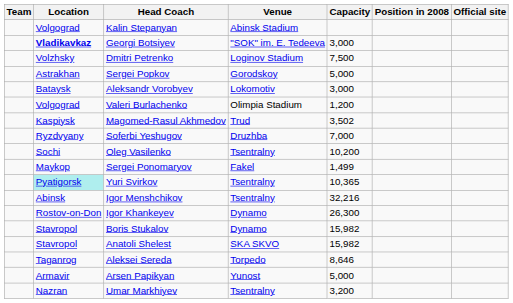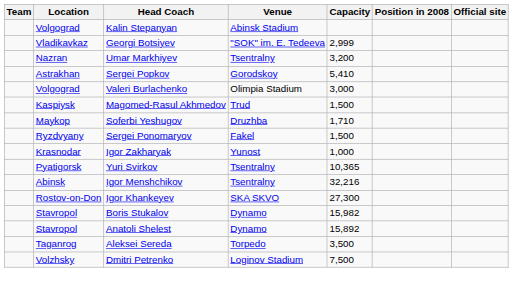 <table class="wikitable sortable" style="clear: both;">
 <tr>
 <th>Team</th>
 <th>Location</th>
 <th>Head Coach</th>
 <th>Venue</th>
 <th>Capacity</th>
 <th>Position in 2008</th>
 <th>Official site</th>
 </tr>
 <tr>
 <td></td>
 <td><a href='#'>Volgograd</a></td>
 <td> <a href='#'>Kalin Stepanyan</a></td>
 <td><a href='#'>Abinsk Stadium</a></td>
 <td></td>
 <td></td>
 <td></td>
 </tr>
 <tr>
 <td></td>
-<td><strong><a href='#'>Vladikavkaz</a></strong></td>
+<td><a href='#'>Vladikavkaz</a></td>
 <td> <a href='#'>Georgi Botsiyev</a></td>
 <td><a href='#'>"SOK" im. E. Tedeeva</a></td>
-<td>3,000</td>
+<td>2,999</td>
 <td></td>
 <td></td>
 </tr>
 <tr>
 <td></td>
-<td><a href='#'>Volzhsky</a></td>
-<td> <a href='#'>Dmitri Petrenko</a></td>
-<td><a href='#'>Loginov Stadium</a></td>
-<td>7,500</td>
+<td><a href='#'>Nazran</a></td>
+<td> <a href='#'>Umar Markhiyev</a></td>
+<td><a href='#'>Tsentralny</a></td>
+<td>3,200</td>
 <td></td>
 <td></td>
 </tr>
 <tr>
 <td></td>
 <td><a href='#'>Astrakhan</a></td>
 <td> <a href='#'>Sergei Popkov</a></td>
 <td><a href='#'>Gorodskoy</a></td>
-<td>5,000</td>
-<td></td>
-<td></td>
-</tr>
-<tr>
-<td></td>
-<td><a href='#'>Bataysk</a></td>
-<td> <a href='#'>Aleksandr Vorobyev</a></td>
-<td><a href='#'>Lokomotiv</a></td>
-<td>3,000</td>
+<td>5,410</td>
 <td></td>
 <td></td>
 </tr>
 <tr>
 <td></td>
 <td><a href='#'>Volgograd</a></td>
 <td> <a href='#'>Valeri Burlachenko</a></td>
 <td>Olimpia Stadium</td>
-<td>1,200</td>
+<td>3,000</td>
 <td></td>
 <td></td>
 </tr>
 <tr>
 <td></td>
 <td><a href='#'>Kaspiysk</a></td>
 <td> <a href='#'>Magomed-Rasul Akhmedov</a></td>
 <td><a href='#'>Trud</a></td>
-<td>3,502</td>
+<td>1,500</td>
+<td></td>
+<td></td>
+</tr>
+<tr>
+<td></td>
+<td><a href='#'>Maykop</a></td>
+<td> <a href='#'>Soferbi Yeshugov</a></td>
+<td><a href='#'>Druzhba</a></td>
+<td>1,710</td>
 <td></td>
 <td></td>
 </tr>
 <tr>
 <td></td>
 <td><a href='#'>Ryzdvyany</a></td>
-<td> <a href='#'>Soferbi Yeshugov</a></td>
-<td><a href='#'>Druzhba</a></td>
-<td>7,000</td>
+<td> <a href='#'>Sergei Ponomaryov</a></td>
+<td><a href='#'>Fakel</a></td>
+<td>1,500</td>
 <td></td>
 <td></td>
 </tr>
 <tr>
 <td></td>
-<td><a href='#'>Sochi</a></td>
-<td> <a href='#'>Oleg Vasilenko</a></td>
-<td><a href='#'>Tsentralny</a></td>
-<td>10,200</td>
+<td><a href='#'>Krasnodar</a></td>
+<td> <a href='#'>Igor Zakharyak</a></td>
+<td><a href='#'>Yunost</a></td>
+<td>1,000</td>
 <td></td>
 <td></td>
 </tr>
 <tr>
 <td></td>
-<td><a href='#'>Maykop</a></td>
-<td> <a href='#'>Sergei Ponomaryov</a></td>
-<td><a href='#'>Fakel</a></td>
-<td>1,499</td>
-<td></td>
-<td></td>
-</tr>
-<tr>
-<td></td>
-<td style="background: paleturquoise;"><a href='#'>Pyatigorsk</a></td>
+<td><a href='#'>Pyatigorsk</a></td>
 <td> <a href='#'>Yuri Svirkov</a></td>
 <td><a href='#'>Tsentralny</a></td>
 <td>10,365</td>
 <td></td>
 <td></td>
 </tr>
 <tr>
 <td></td>
 <td><a href='#'>Abinsk</a></td>
 <td> <a href='#'>Igor Menshchikov</a></td>
 <td><a href='#'>Tsentralny</a></td>
 <td>32,216</td>
 <td></td>
 <td></td>
 </tr>
 <tr>
 <td></td>
 <td><a href='#'>Rostov-on-Don</a></td>
 <td> <a href='#'>Igor Khankeyev</a></td>
-<td><a href='#'>Dynamo</a></td>
-<td>26,300</td>
+<td><a href='#'>SKA SKVO</a></td>
+<td>27,300</td>
 <td></td>
 <td></td>
 </tr>
 <tr>
 <td></td>
 <td><a href='#'>Stavropol</a></td>
 <td> <a href='#'>Boris Stukalov</a></td>
 <td><a href='#'>Dynamo</a></td>
 <td>15,982</td>
 <td></td>
 <td></td>
 </tr>
 <tr>
 <td></td>
 <td><a href='#'>Stavropol</a></td>
 <td> <a href='#'>Anatoli Shelest</a></td>
-<td><a href='#'>SKA SKVO</a></td>
-<td>15,982</td>
+<td><a href='#'>Dynamo</a></td>
+<td>15,892</td>
 <td></td>
 <td></td>
 </tr>
 <tr>
 <td></td>
 <td><a href='#'>Taganrog</a></td>
 <td> <a href='#'>Aleksei Sereda</a></td>
 <td><a href='#'>Torpedo</a></td>
-<td>8,646</td>
+<td>3,500</td>
 <td></td>
 <td></td>
 </tr>
 <tr>
 <td></td>
-<td><a href='#'>Armavir</a></td>
-<td> <a href='#'>Arsen Papikyan</a></td>
-<td><a href='#'>Yunost</a></td>
-<td>5,000</td>
-<td></td>
-<td></td>
-</tr>
-<tr>
-<td></td>
-<td><a href='#'>Nazran</a></td>
-<td> <a href='#'>Umar Markhiyev</a></td>
-<td><a href='#'>Tsentralny</a></td>
-<td>3,200</td>
+<td><a href='#'>Volzhsky</a></td>
+<td> <a href='#'>Dmitri Petrenko</a></td>
+<td><a href='#'>Loginov Stadium</a></td>
+<td>7,500</td>
 <td></td>
 <td></td>
 </tr>
 </table>
